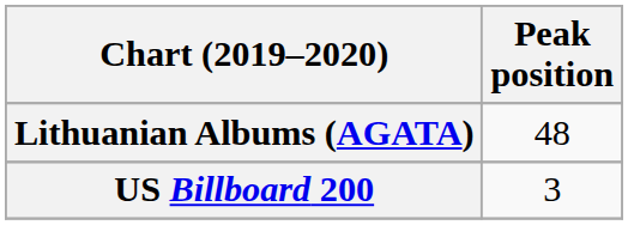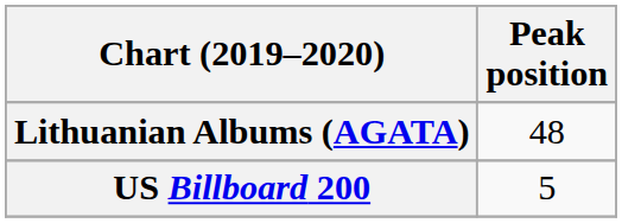 <table class="wikitable sortable plainrowheaders" style="text-align:center">
 <tr>
 <th scope="col">Chart (2019–2020)</th>
 <th scope="col">Peak<br>position</th>
 </tr>
 <tr>
 </tr>
 <tr>
 </tr>
 <tr>
 </tr>
 <tr>
 </tr>
 <tr>
 <th scope="row">Lithuanian Albums (<a href='#'>AGATA</a>)</th>
 <td>48</td>
 </tr>
 <tr>
 </tr>
 <tr>
 </tr>
 <tr>
 </tr>
 <tr>
 </tr>
 <tr>
 <th scope="row">US <a href='#'><em>Billboard</em> 200</a></th>
-<td>3</td>
+<td>5</td>
 </tr>
 <tr>
 </tr>
 </table>
